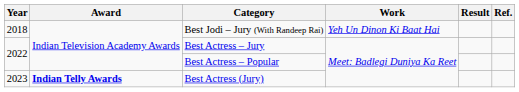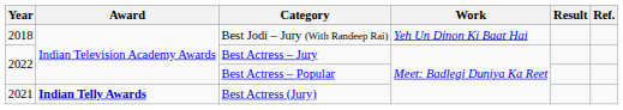 <table class="wikitable">
 <tr>
 <th>Year</th>
 <th>Award</th>
 <th>Category</th>
 <th>Work</th>
 <th>Result</th>
 <th>Ref.</th>
 </tr>
 <tr>
 <td>2018</td>
 <td rowspan="3"><a href='#'>Indian Television Academy Awards</a></td>
 <td>Best Jodi – Jury <small>(With Randeep Rai)</small></td>
 <td><em><a href='#'>Yeh Un Dinon Ki Baat Hai</a></em></td>
 <td></td>
 <td></td>
 </tr>
 <tr>
 <td rowspan="2">2022</td>
 <td><a href='#'>Best Actress – Jury</a></td>
 <td rowspan="3"><em><a href='#'>Meet: Badlegi Duniya Ka Reet</a></em></td>
 <td></td>
 <td></td>
 </tr>
 <tr>
 <td><a href='#'>Best Actress – Popular</a></td>
 <td></td>
 <td></td>
 </tr>
 <tr>
-<td>2023</td>
+<td>2021</td>
 <td><strong><a href='#'>Indian Telly Awards</a></strong></td>
 <td><a href='#'>Best Actress (Jury)</a></td>
 <td></td>
 <td></td>
 </tr>
 </table>
